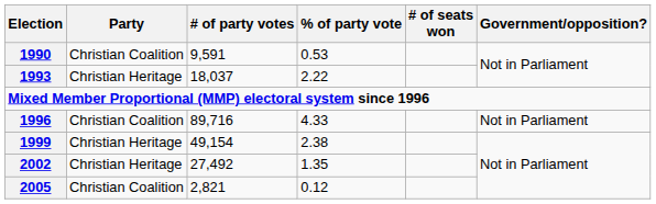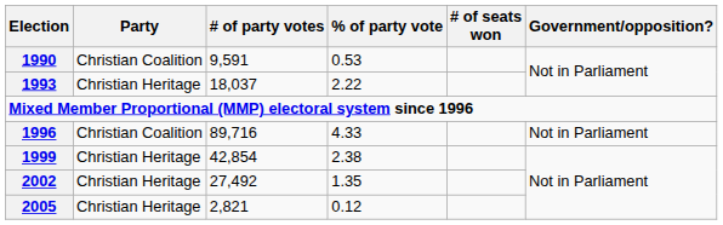 <table class="wikitable">
 <tr>
 <th>Election</th>
 <th>Party</th>
 <th># of party votes</th>
 <th>% of party vote</th>
 <th># of seats<br>won</th>
 <th>Government/opposition?</th>
 </tr>
 <tr>
 <th><a href='#'>1990</a></th>
 <td>Christian Coalition</td>
 <td>9,591</td>
 <td>0.53</td>
 <td></td>
 <td rowspan=2>Not in Parliament</td>
 </tr>
 <tr>
 <th><a href='#'>1993</a></th>
 <td>Christian Heritage</td>
 <td>18,037</td>
 <td>2.22</td>
 <td></td>
 </tr>
 <tr>
 <td colspan=7><strong><a href='#'>Mixed Member Proportional (MMP) electoral system</a> since 1996</strong></td>
 </tr>
 <tr>
 <th><a href='#'>1996</a></th>
 <td>Christian Coalition</td>
 <td>89,716</td>
 <td>4.33</td>
 <td></td>
 <td>Not in Parliament</td>
 </tr>
 <tr>
 <th><a href='#'>1999</a></th>
 <td>Christian Heritage</td>
-<td>49,154</td>
+<td>42,854</td>
 <td>2.38</td>
 <td></td>
 <td rowspan=3>Not in Parliament</td>
 </tr>
 <tr>
 <th><a href='#'>2002</a></th>
 <td>Christian Heritage</td>
 <td>27,492</td>
 <td>1.35</td>
 <td></td>
 </tr>
 <tr>
 <th><a href='#'>2005</a></th>
-<td>Christian Coalition</td>
+<td>Christian Heritage</td>
 <td>2,821</td>
 <td>0.12</td>
 <td></td>
 </tr>
 </table>
